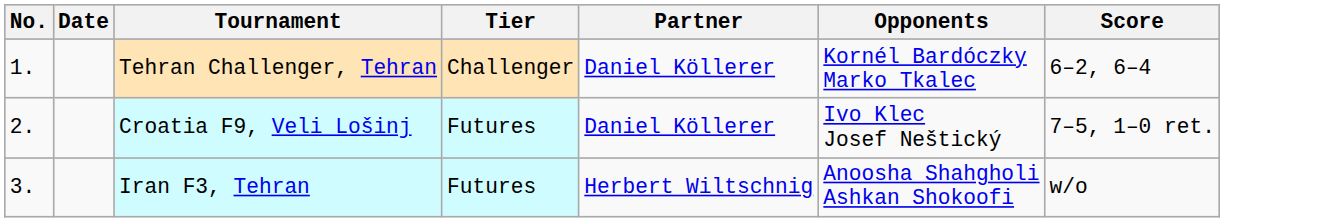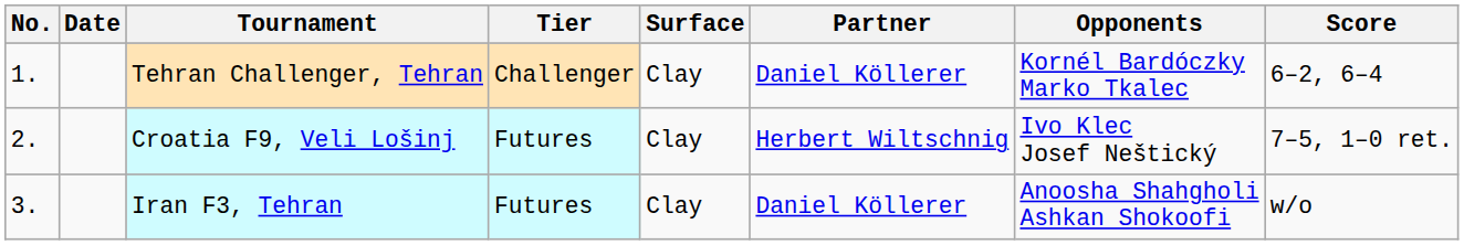 <table class="sortable wikitable">
 <tr>
 <th>No.</th>
 <th>Date</th>
 <th>Tournament</th>
 <th>Tier</th>
+<th>Surface</th>
 <th>Partner</th>
 <th>Opponents</th>
 <th class="unsortable">Score</th>
 </tr>
 <tr>
 <td>1.</td>
 <td></td>
 <td style="background:moccasin;">Tehran Challenger, <a href='#'>Tehran</a></td>
 <td style="background:moccasin;">Challenger</td>
+<td>Clay</td>
 <td> <a href='#'>Daniel Köllerer</a></td>
 <td> <a href='#'>Kornél Bardóczky</a> <br>  <a href='#'>Marko Tkalec</a></td>
 <td>6–2, 6–4</td>
 </tr>
 <tr>
 <td>2.</td>
 <td></td>
 <td style="background:#cffcff;">Croatia F9, <a href='#'>Veli Lošinj</a></td>
 <td style="background:#cffcff;">Futures</td>
-<td> <a href='#'>Daniel Köllerer</a></td>
+<td>Clay</td>
+<td> <a href='#'>Herbert Wiltschnig</a></td>
 <td> <a href='#'>Ivo Klec</a> <br>  Josef Neštický</td>
 <td>7–5, 1–0 ret.</td>
 </tr>
 <tr>
 <td>3.</td>
 <td></td>
 <td style="background:#cffcff;">Iran F3, <a href='#'>Tehran</a></td>
 <td style="background:#cffcff;">Futures</td>
-<td> <a href='#'>Herbert Wiltschnig</a></td>
+<td>Clay</td>
+<td> <a href='#'>Daniel Köllerer</a></td>
 <td> <a href='#'>Anoosha Shahgholi</a> <br>  <a href='#'>Ashkan Shokoofi</a></td>
 <td>w/o</td>
 </tr>
 </table>
